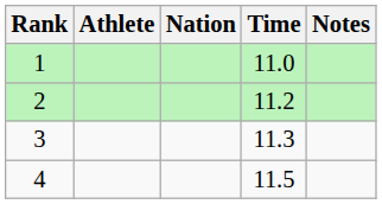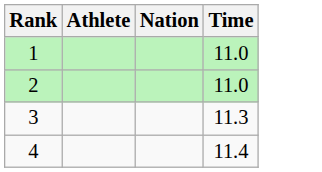 <table class="wikitable sortable">
 <tr>
 <th>Rank</th>
 <th>Athlete</th>
 <th>Nation</th>
 <th>Time</th>
-<th>Notes</th>
 </tr>
 <tr style="background:#bbf3bb;">
 <td align=center>1</td>
 <td></td>
 <td></td>
 <td align=center>11.0</td>
-<td align=center></td>
 </tr>
 <tr style="background:#bbf3bb;">
 <td align=center>2</td>
 <td></td>
 <td></td>
-<td align=center>11.2</td>
-<td align=center></td>
+<td align=center>11.0</td>
 </tr>
 <tr>
 <td align=center>3</td>
 <td></td>
 <td></td>
 <td align=center>11.3</td>
-<td></td>
 </tr>
 <tr>
 <td align=center>4</td>
 <td></td>
 <td></td>
-<td align=center>11.5</td>
-<td></td>
+<td align=center>11.4</td>
 </tr>
 </table>
